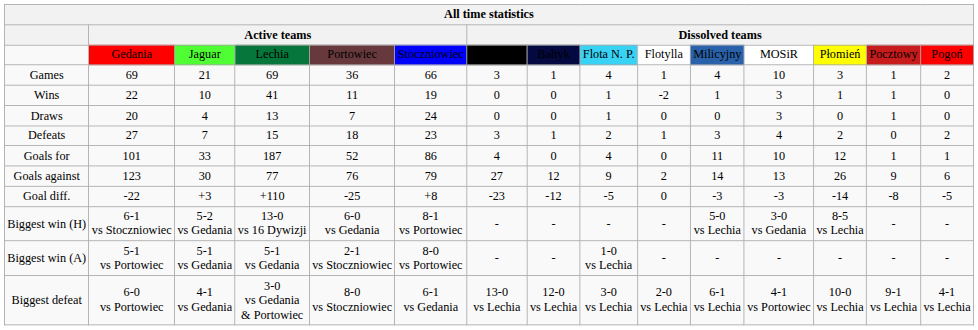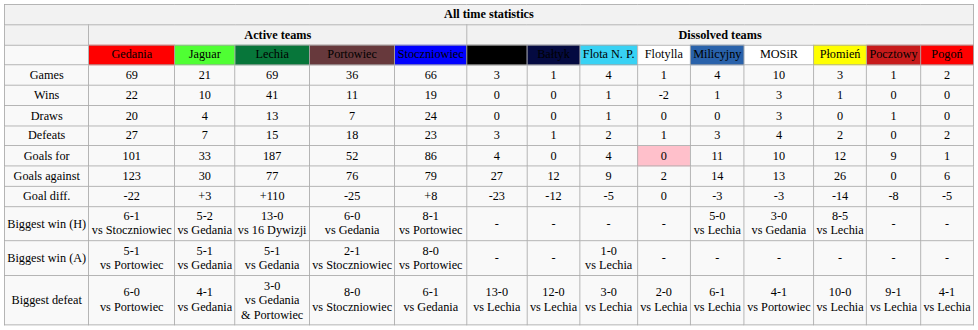 <table class="wikitable" style="text-align:center;font-size:90%">
 <tr>
 <th colspan=15>All time statistics</th>
 </tr>
 <tr>
 <th></th>
 <th colspan=5>Active teams</th>
 <th colspan=9>Dissolved teams</th>
 </tr>
 <tr>
 <td></td>
 <td bgcolor=red><span>Gedania</span></td>
 <td bgcolor=4FFF33>Jaguar</td>
 <td bgcolor=#07763a><span>Lechia</span></td>
 <td bgcolor=67393C><span>Portowiec</span></td>
 <td bgcolor=blue><span>Stoczniowiec</span></td>
 <td bgcolor=black><span>16 Dywizji</span></td>
 <td bgcolor=040A41><span>Bałtyk</span></td>
 <td bgcolor=38D2F4><span>Flota N. P.</span></td>
 <td bgcolor=FFFFFF><span>Flotylla</span></td>
 <td bgcolor=2962AB><span>Milicyjny</span></td>
 <td bgcolor=white><span>MOSiR</span></td>
 <td bgcolor=yellow><span>Płomień</span></td>
 <td bgcolor=C81B1B><span>Pocztowy</span></td>
 <td bgcolor=red><span>Pogoń</span></td>
 </tr>
 <tr>
 <td>Games</td>
 <td>69</td>
 <td>21</td>
 <td>69</td>
 <td>36</td>
 <td>66</td>
 <td>3</td>
 <td>1</td>
 <td>4</td>
 <td>1</td>
 <td>4</td>
 <td>10</td>
 <td>3</td>
 <td>1</td>
 <td>2</td>
 </tr>
 <tr>
 <td>Wins</td>
 <td>22</td>
 <td>10</td>
 <td>41</td>
 <td>11</td>
 <td>19</td>
 <td>0</td>
 <td>0</td>
 <td>1</td>
 <td>-2</td>
 <td>1</td>
 <td>3</td>
 <td>1</td>
-<td>1</td>
+<td>0</td>
 <td>0</td>
 </tr>
 <tr>
 <td>Draws</td>
 <td>20</td>
 <td>4</td>
 <td>13</td>
 <td>7</td>
 <td>24</td>
 <td>0</td>
 <td>0</td>
 <td>1</td>
 <td>0</td>
 <td>0</td>
 <td>3</td>
 <td>0</td>
 <td>1</td>
 <td>0</td>
 </tr>
 <tr>
 <td>Defeats</td>
 <td>27</td>
 <td>7</td>
 <td>15</td>
 <td>18</td>
 <td>23</td>
 <td>3</td>
 <td>1</td>
 <td>2</td>
 <td>1</td>
 <td>3</td>
 <td>4</td>
 <td>2</td>
 <td>0</td>
 <td>2</td>
 </tr>
 <tr>
 <td>Goals for</td>
 <td>101</td>
 <td>33</td>
 <td>187</td>
 <td>52</td>
 <td>86</td>
 <td>4</td>
 <td>0</td>
 <td>4</td>
-<td>0</td>
+<td style="background: pink;">0</td>
 <td>11</td>
 <td>10</td>
 <td>12</td>
-<td>1</td>
+<td>9</td>
 <td>1</td>
 </tr>
 <tr>
 <td>Goals against</td>
 <td>123</td>
 <td>30</td>
 <td>77</td>
 <td>76</td>
 <td>79</td>
 <td>27</td>
 <td>12</td>
 <td>9</td>
 <td>2</td>
 <td>14</td>
 <td>13</td>
 <td>26</td>
-<td>9</td>
+<td>0</td>
 <td>6</td>
 </tr>
 <tr>
 <td>Goal diff.</td>
 <td>-22</td>
 <td>+3</td>
 <td>+110</td>
 <td>-25</td>
 <td>+8</td>
 <td>-23</td>
 <td>-12</td>
 <td>-5</td>
 <td>0</td>
 <td>-3</td>
 <td>-3</td>
 <td>-14</td>
 <td>-8</td>
 <td>-5</td>
 </tr>
 <tr>
 <td>Biggest win (H)</td>
 <td>6-1<br>vs Stoczniowiec</td>
 <td>5-2<br>vs Gedania</td>
 <td>13-0<br>vs 16 Dywizji</td>
 <td>6-0<br>vs Gedania</td>
 <td>8-1<br>vs Portowiec</td>
 <td>-</td>
 <td>-</td>
 <td>-</td>
 <td>-</td>
 <td>5-0<br>vs Lechia</td>
 <td>3-0<br>vs Gedania</td>
 <td>8-5<br>vs Lechia</td>
 <td>-</td>
 <td>-</td>
 </tr>
 <tr>
 <td>Biggest win (A)</td>
 <td>5-1<br>vs Portowiec</td>
 <td>5-1<br>vs Gedania</td>
 <td>5-1<br>vs Gedania</td>
 <td>2-1<br>vs Stoczniowiec</td>
 <td>8-0<br>vs Portowiec</td>
 <td>-</td>
 <td>-</td>
 <td>1-0<br>vs Lechia</td>
 <td>-</td>
 <td>-</td>
 <td>-</td>
 <td>-</td>
 <td>-</td>
 <td>-</td>
 </tr>
 <tr>
 <td>Biggest defeat</td>
 <td>6-0<br>vs Portowiec</td>
 <td>4-1<br>vs Gedania</td>
 <td>3-0<br>vs Gedania<br>& Portowiec</td>
 <td>8-0<br>vs Stoczniowiec</td>
 <td>6-1<br>vs Gedania</td>
 <td>13-0<br>vs Lechia</td>
 <td>12-0<br>vs Lechia</td>
 <td>3-0<br>vs Lechia</td>
 <td>2-0<br>vs Lechia</td>
 <td>6-1<br>vs Lechia</td>
 <td>4-1<br>vs Portowiec</td>
 <td>10-0<br>vs Lechia</td>
 <td>9-1<br>vs Lechia</td>
 <td>4-1<br>vs Lechia</td>
 </tr>
 </table>
